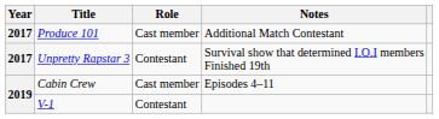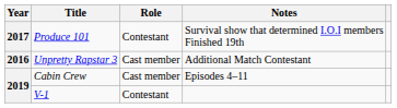 <table class="wikitable sortable plainrowheaders">
 <tr>
 <th scope="col">Year</th>
 <th scope="col">Title</th>
 <th scope="col">Role</th>
 <th scope="col">Notes</th>
 <th scope="col" class="unsortable"></th>
 </tr>
 <tr>
 <th scope="row">2017</th>
 <td><em><a href='#'>Produce 101</a></em></td>
-<td>Cast member</td>
-<td>Additional Match Contestant</td>
+<td>Contestant</td>
+<td>Survival show that determined <a href='#'>I.O.I</a> members<br>Finished 19th</td>
 <td></td>
 </tr>
 <tr>
-<th scope="row">2017</th>
+<th scope="row">2016</th>
 <td><em><a href='#'>Unpretty Rapstar 3</a></em></td>
-<td>Contestant</td>
-<td>Survival show that determined <a href='#'>I.O.I</a> members<br>Finished 19th</td>
+<td>Cast member</td>
+<td>Additional Match Contestant</td>
 <td></td>
 </tr>
 <tr>
 <th rowspan="2" scope="row">2019</th>
 <td><em>Cabin Crew</em></td>
 <td>Cast member</td>
 <td>Episodes 4–11</td>
 <td></td>
 </tr>
 <tr>
 <td><em><a href='#'>V-1</a></em></td>
 <td>Contestant</td>
 <td></td>
 <td></td>
 </tr>
 </table>
